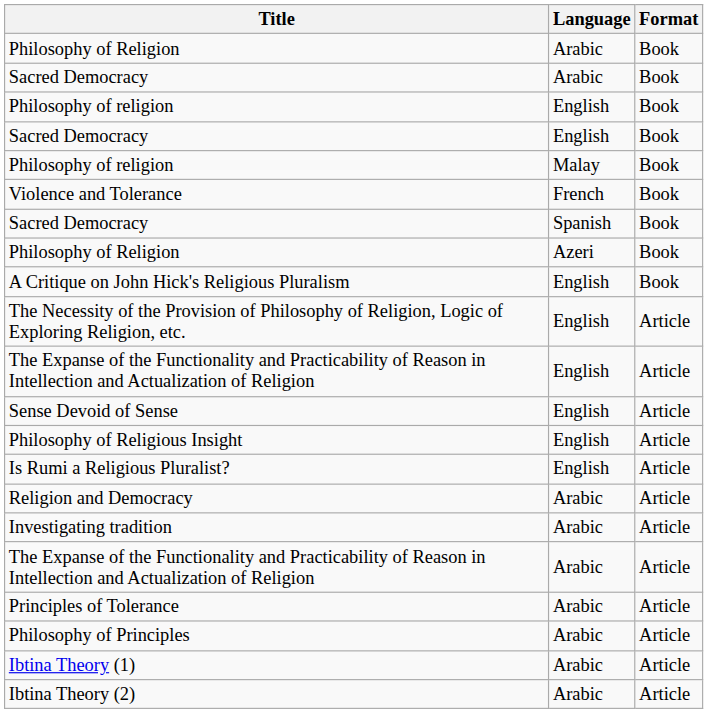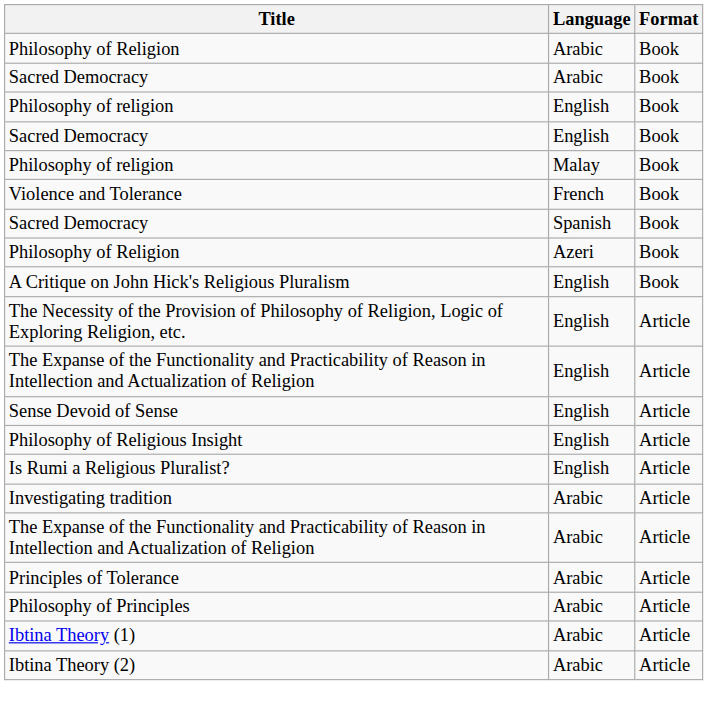 <table class="wikitable">
 <tr>
 <th>Title</th>
 <th>Language</th>
 <th>Format</th>
 </tr>
 <tr>
 <td>Philosophy of Religion</td>
 <td>Arabic</td>
 <td>Book</td>
 </tr>
 <tr>
 <td>Sacred Democracy</td>
 <td>Arabic</td>
 <td>Book</td>
 </tr>
 <tr>
 <td>Philosophy of religion</td>
 <td>English</td>
 <td>Book</td>
 </tr>
 <tr>
 <td>Sacred Democracy</td>
 <td>English</td>
 <td>Book</td>
 </tr>
 <tr>
 <td>Philosophy of religion</td>
 <td>Malay</td>
 <td>Book</td>
 </tr>
 <tr>
 <td>Violence and Tolerance</td>
 <td>French</td>
 <td>Book</td>
 </tr>
 <tr>
 <td>Sacred Democracy</td>
 <td>Spanish</td>
 <td>Book</td>
 </tr>
 <tr>
 <td>Philosophy of Religion</td>
 <td>Azeri</td>
 <td>Book</td>
 </tr>
 <tr>
 <td>A Critique on John Hick's Religious Pluralism</td>
 <td>English</td>
 <td>Book</td>
 </tr>
 <tr>
 <td>The Necessity of the Provision of Philosophy of Religion, Logic of Exploring Religion, etc.</td>
 <td>English</td>
 <td>Article</td>
 </tr>
 <tr>
 <td>The Expanse of the Functionality and Practicability of Reason in Intellection and Actualization of Religion</td>
 <td>English</td>
 <td>Article</td>
 </tr>
 <tr>
 <td>Sense Devoid of Sense</td>
 <td>English</td>
 <td>Article</td>
 </tr>
 <tr>
 <td>Philosophy of Religious Insight</td>
 <td>English</td>
 <td>Article</td>
 </tr>
 <tr>
 <td>Is Rumi a Religious Pluralist?</td>
 <td>English</td>
 <td>Article</td>
 </tr>
 <tr>
-<td>Religion and Democracy</td>
-<td>Arabic</td>
-<td>Article</td>
-</tr>
-<tr>
 <td>Investigating tradition</td>
 <td>Arabic</td>
 <td>Article</td>
 </tr>
 <tr>
 <td>The Expanse of the Functionality and Practicability of Reason in Intellection and Actualization of Religion</td>
 <td>Arabic</td>
 <td>Article</td>
 </tr>
 <tr>
 <td>Principles of Tolerance</td>
 <td>Arabic</td>
 <td>Article</td>
 </tr>
 <tr>
 <td>Philosophy of Principles</td>
 <td>Arabic</td>
 <td>Article</td>
 </tr>
 <tr>
 <td><a href='#'>Ibtina Theory</a> (1)</td>
 <td>Arabic</td>
 <td>Article</td>
 </tr>
 <tr>
 <td>Ibtina Theory (2)</td>
 <td>Arabic</td>
 <td>Article</td>
 </tr>
 </table>
